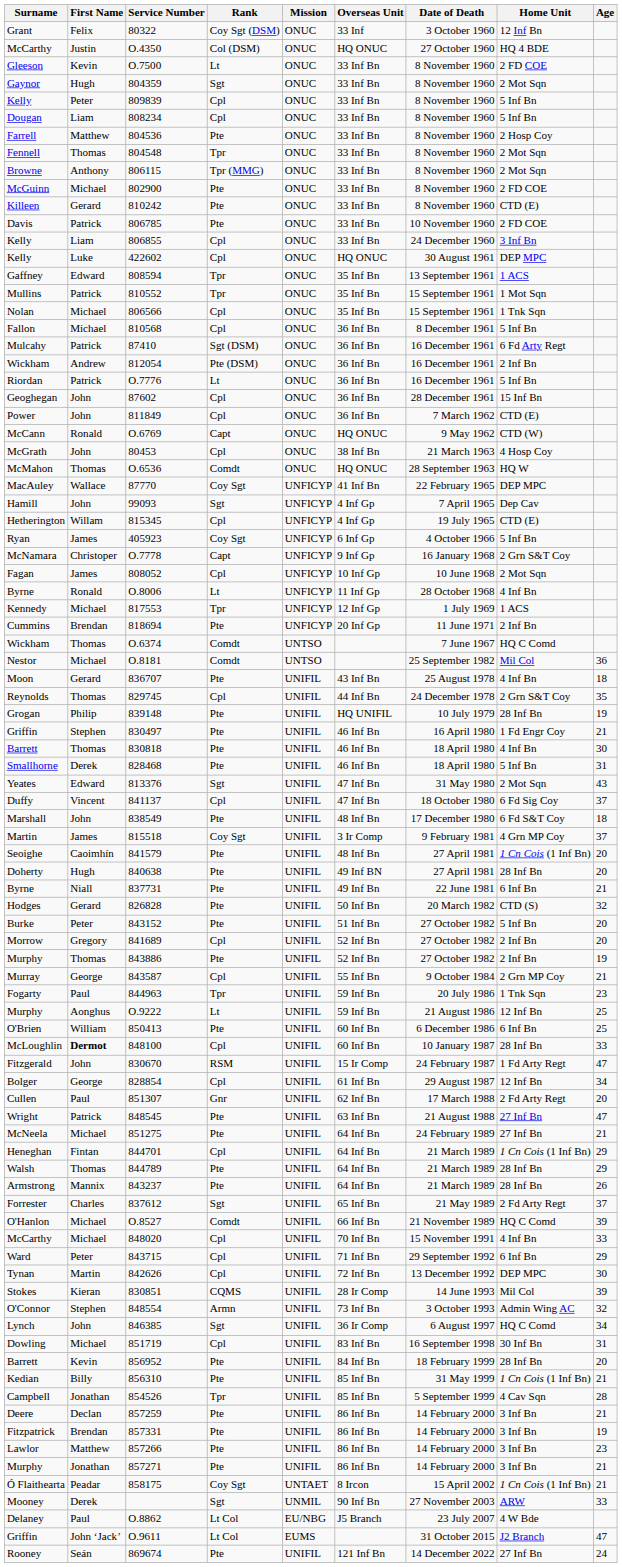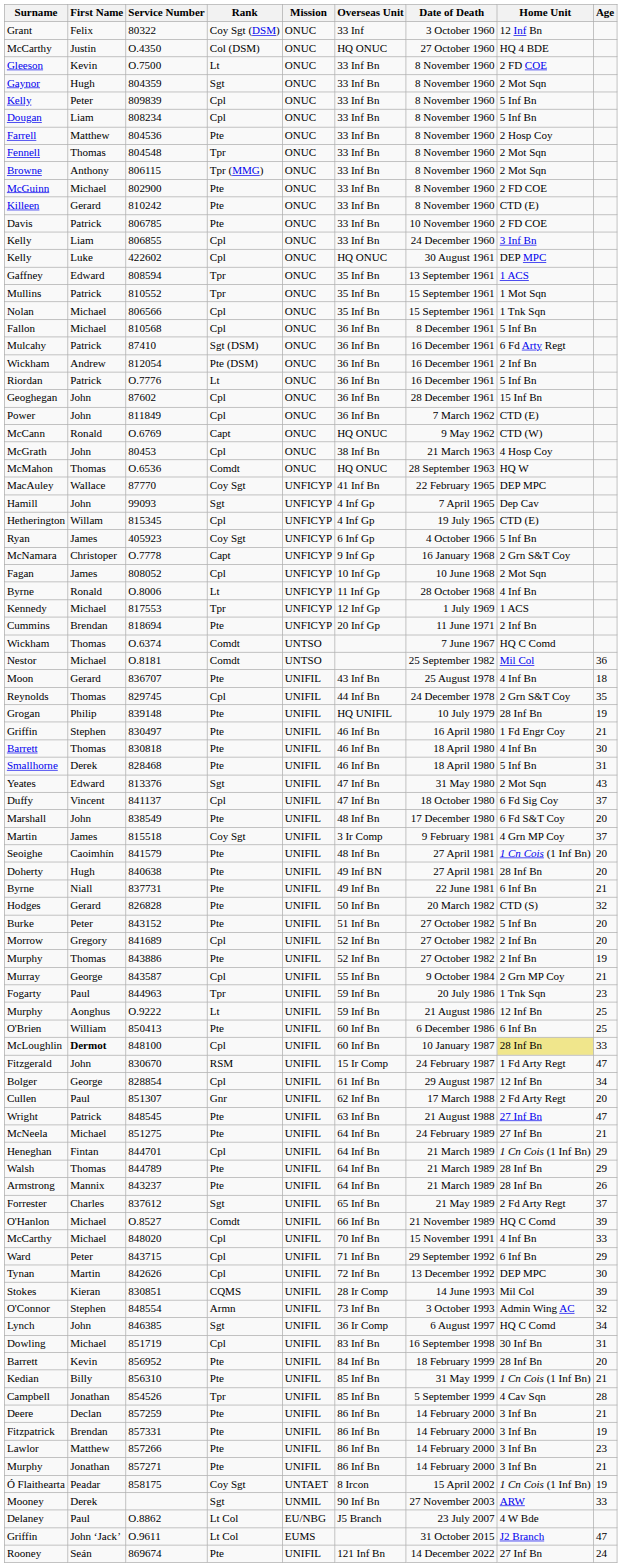 <table class="wikitable sortable">
 <tr>
 <th>Surname</th>
 <th>First Name</th>
 <th>Service Number</th>
 <th>Rank</th>
 <th>Mission</th>
 <th>Overseas Unit</th>
 <th>Date of Death</th>
 <th>Home Unit</th>
 <th>Age</th>
 </tr>
 <tr>
 <td>Grant</td>
 <td>Felix</td>
 <td>80322</td>
 <td>Coy Sgt (<a href='#'>DSM</a>)</td>
 <td>ONUC</td>
 <td>33 Inf</td>
 <td align=right>3 October 1960</td>
 <td>12 <a href='#'>Inf</a> Bn</td>
 <td></td>
 </tr>
 <tr>
 <td>McCarthy</td>
 <td>Justin</td>
 <td>O.4350</td>
 <td>Col (DSM)</td>
 <td>ONUC</td>
 <td>HQ ONUC</td>
 <td align=right>27 October 1960</td>
 <td>HQ 4 BDE</td>
 <td></td>
 </tr>
 <tr>
 <td><a href='#'>Gleeson</a></td>
 <td>Kevin</td>
 <td>O.7500</td>
 <td>Lt</td>
 <td>ONUC</td>
 <td>33 Inf Bn</td>
 <td align=right>8 November 1960</td>
 <td>2 FD <a href='#'>COE</a></td>
 <td></td>
 </tr>
 <tr>
 <td><a href='#'>Gaynor</a></td>
 <td>Hugh</td>
 <td>804359</td>
 <td>Sgt</td>
 <td>ONUC</td>
 <td>33 Inf Bn</td>
 <td align=right>8 November 1960</td>
 <td>2 Mot Sqn</td>
 <td></td>
 </tr>
 <tr>
 <td><a href='#'>Kelly</a></td>
 <td>Peter</td>
 <td>809839</td>
 <td>Cpl</td>
 <td>ONUC</td>
 <td>33 Inf Bn</td>
 <td align=right>8 November 1960</td>
 <td>5 Inf Bn</td>
 <td></td>
 </tr>
 <tr>
 <td><a href='#'>Dougan</a></td>
 <td>Liam</td>
 <td>808234</td>
 <td>Cpl</td>
 <td>ONUC</td>
 <td>33 Inf Bn</td>
 <td align=right>8 November 1960</td>
 <td>5 Inf Bn</td>
 <td></td>
 </tr>
 <tr>
 <td><a href='#'>Farrell</a></td>
 <td>Matthew</td>
 <td>804536</td>
 <td>Pte</td>
 <td>ONUC</td>
 <td>33 Inf Bn</td>
 <td align=right>8 November 1960</td>
 <td>2 Hosp Coy</td>
 <td></td>
 </tr>
 <tr>
 <td><a href='#'>Fennell</a></td>
 <td>Thomas</td>
 <td>804548</td>
 <td>Tpr</td>
 <td>ONUC</td>
 <td>33 Inf Bn</td>
 <td align=right>8 November 1960</td>
 <td>2 Mot Sqn</td>
 <td></td>
 </tr>
 <tr>
 <td><a href='#'>Browne</a></td>
 <td>Anthony</td>
 <td>806115</td>
 <td>Tpr (<a href='#'>MMG</a>)</td>
 <td>ONUC</td>
 <td>33 Inf Bn</td>
 <td align=right>8 November 1960</td>
 <td>2 Mot Sqn</td>
 <td></td>
 </tr>
 <tr>
 <td><a href='#'>McGuinn</a></td>
 <td>Michael</td>
 <td>802900</td>
 <td>Pte</td>
 <td>ONUC</td>
 <td>33 Inf Bn</td>
 <td align=right>8 November 1960</td>
 <td>2 FD COE</td>
 <td></td>
 </tr>
 <tr>
 <td><a href='#'>Killeen</a></td>
 <td>Gerard</td>
 <td>810242</td>
 <td>Pte</td>
 <td>ONUC</td>
 <td>33 Inf Bn</td>
 <td align=right>8 November 1960</td>
 <td>CTD (E)</td>
 <td></td>
 </tr>
 <tr>
 <td>Davis</td>
 <td>Patrick</td>
 <td>806785</td>
 <td>Pte</td>
 <td>ONUC</td>
 <td>33 Inf Bn</td>
 <td align=right>10 November 1960</td>
 <td>2 FD COE</td>
 <td></td>
 </tr>
 <tr>
 <td>Kelly</td>
 <td>Liam</td>
 <td>806855</td>
 <td>Cpl</td>
 <td>ONUC</td>
 <td>33 Inf Bn</td>
 <td align=right>24 December 1960</td>
 <td><a href='#'>3 Inf Bn</a></td>
 <td></td>
 </tr>
 <tr>
 <td>Kelly</td>
 <td>Luke</td>
 <td>422602</td>
 <td>Cpl</td>
 <td>ONUC</td>
 <td>HQ ONUC</td>
 <td align=right>30 August 1961</td>
 <td>DEP <a href='#'>MPC</a></td>
 <td></td>
 </tr>
 <tr>
 <td>Gaffney</td>
 <td>Edward</td>
 <td>808594</td>
 <td>Tpr</td>
 <td>ONUC</td>
 <td>35 Inf Bn</td>
 <td align=right>13 September 1961</td>
 <td><a href='#'>1 ACS</a></td>
 <td></td>
 </tr>
 <tr>
 <td>Mullins</td>
 <td>Patrick</td>
 <td>810552</td>
 <td>Tpr</td>
 <td>ONUC</td>
 <td>35 Inf Bn</td>
 <td align=right>15 September 1961</td>
 <td>1 Mot Sqn</td>
 <td></td>
 </tr>
 <tr>
 <td>Nolan</td>
 <td>Michael</td>
 <td>806566</td>
 <td>Cpl</td>
 <td>ONUC</td>
 <td>35 Inf Bn</td>
 <td align=right>15 September 1961</td>
 <td>1 Tnk Sqn</td>
 <td></td>
 </tr>
 <tr>
 <td>Fallon</td>
 <td>Michael</td>
 <td>810568</td>
 <td>Cpl</td>
 <td>ONUC</td>
 <td>36 Inf Bn</td>
 <td align=right>8 December 1961</td>
 <td>5 Inf Bn</td>
 <td></td>
 </tr>
 <tr>
 <td>Mulcahy</td>
 <td>Patrick</td>
 <td>87410</td>
 <td>Sgt (DSM)</td>
 <td>ONUC</td>
 <td>36 Inf Bn</td>
 <td align=right>16 December 1961</td>
 <td>6 Fd <a href='#'>Arty</a> Regt</td>
 <td></td>
 </tr>
 <tr>
 <td>Wickham</td>
 <td>Andrew</td>
 <td>812054</td>
 <td>Pte (DSM)</td>
 <td>ONUC</td>
 <td>36 Inf Bn</td>
 <td align=right>16 December 1961</td>
 <td>2 Inf Bn</td>
 <td></td>
 </tr>
 <tr>
 <td>Riordan</td>
 <td>Patrick</td>
 <td>O.7776</td>
 <td>Lt</td>
 <td>ONUC</td>
 <td>36 Inf Bn</td>
 <td align=right>16 December 1961</td>
 <td>5 Inf Bn</td>
 <td></td>
 </tr>
 <tr>
 <td>Geoghegan</td>
 <td>John</td>
 <td>87602</td>
 <td>Cpl</td>
 <td>ONUC</td>
 <td>36 Inf Bn</td>
 <td align=right>28 December 1961</td>
 <td>15 Inf Bn</td>
 <td></td>
 </tr>
 <tr>
 <td>Power</td>
 <td>John</td>
 <td>811849</td>
 <td>Cpl</td>
 <td>ONUC</td>
 <td>36 Inf Bn</td>
 <td align=right>7 March 1962</td>
 <td>CTD (E)</td>
 <td></td>
 </tr>
 <tr>
 <td>McCann</td>
 <td>Ronald</td>
 <td>O.6769</td>
 <td>Capt</td>
 <td>ONUC</td>
 <td>HQ ONUC</td>
 <td align=right>9 May 1962</td>
 <td>CTD (W)</td>
 <td></td>
 </tr>
 <tr>
 <td>McGrath</td>
 <td>John</td>
 <td>80453</td>
 <td>Cpl</td>
 <td>ONUC</td>
 <td>38 Inf Bn</td>
 <td align=right>21 March 1963</td>
 <td>4 Hosp Coy</td>
 <td></td>
 </tr>
 <tr>
 <td>McMahon</td>
 <td>Thomas</td>
 <td>O.6536</td>
 <td>Comdt</td>
 <td>ONUC</td>
 <td>HQ ONUC</td>
 <td align=right>28 September 1963</td>
 <td>HQ W</td>
 <td></td>
 </tr>
 <tr>
 <td>MacAuley</td>
 <td>Wallace</td>
 <td>87770</td>
 <td>Coy Sgt</td>
 <td>UNFICYP</td>
 <td>41 Inf Bn</td>
 <td align=right>22 February 1965</td>
 <td>DEP MPC</td>
 <td></td>
 </tr>
 <tr>
 <td>Hamill</td>
 <td>John</td>
 <td>99093</td>
 <td>Sgt</td>
 <td>UNFICYP</td>
 <td>4 Inf Gp</td>
 <td align=right>7 April 1965</td>
 <td>Dep Cav</td>
 <td></td>
 </tr>
 <tr>
 <td>Hetherington</td>
 <td>Willam</td>
 <td>815345</td>
 <td>Cpl</td>
 <td>UNFICYP</td>
 <td>4 Inf Gp</td>
 <td align=right>19 July 1965</td>
 <td>CTD (E)</td>
 <td></td>
 </tr>
 <tr>
 <td>Ryan</td>
 <td>James</td>
 <td>405923</td>
 <td>Coy Sgt</td>
 <td>UNFICYP</td>
 <td>6 Inf Gp</td>
 <td align=right>4 October 1966</td>
 <td>5 Inf Bn</td>
 <td></td>
 </tr>
 <tr>
 <td>McNamara</td>
 <td>Christoper</td>
 <td>O.7778</td>
 <td>Capt</td>
 <td>UNFICYP</td>
 <td>9 Inf Gp</td>
 <td align=right>16 January 1968</td>
 <td>2 Grn S&T Coy</td>
 <td></td>
 </tr>
 <tr>
 <td>Fagan</td>
 <td>James</td>
 <td>808052</td>
 <td>Cpl</td>
 <td>UNFICYP</td>
 <td>10 Inf Gp</td>
 <td align=right>10 June 1968</td>
 <td>2 Mot Sqn</td>
 <td></td>
 </tr>
 <tr>
 <td>Byrne</td>
 <td>Ronald</td>
 <td>O.8006</td>
 <td>Lt</td>
 <td>UNFICYP</td>
 <td>11 Inf Gp</td>
 <td align=right>28 October 1968</td>
 <td>4 Inf Bn</td>
 <td></td>
 </tr>
 <tr>
 <td>Kennedy</td>
 <td>Michael</td>
 <td>817553</td>
 <td>Tpr</td>
 <td>UNFICYP</td>
 <td>12 Inf Gp</td>
 <td align=right>1 July 1969</td>
 <td>1 ACS</td>
 <td></td>
 </tr>
 <tr>
 <td>Cummins</td>
 <td>Brendan</td>
 <td>818694</td>
 <td>Pte</td>
 <td>UNFICYP</td>
 <td>20 Inf Gp</td>
 <td align=right>11 June 1971</td>
 <td>2 Inf Bn</td>
 <td></td>
 </tr>
 <tr>
 <td>Wickham</td>
 <td>Thomas</td>
 <td>O.6374</td>
 <td>Comdt</td>
 <td>UNTSO</td>
 <td></td>
 <td align=right>7 June 1967</td>
 <td>HQ C Comd</td>
 <td></td>
 </tr>
 <tr>
 <td>Nestor</td>
 <td>Michael</td>
 <td>O.8181</td>
 <td>Comdt</td>
 <td>UNTSO</td>
 <td></td>
 <td align=right>25 September 1982</td>
 <td><a href='#'>Mil Col</a></td>
 <td>36</td>
 </tr>
 <tr>
 <td>Moon</td>
 <td>Gerard</td>
 <td>836707</td>
 <td>Pte</td>
 <td>UNIFIL</td>
 <td>43 Inf Bn</td>
 <td align=right>25 August 1978</td>
 <td>4 Inf Bn</td>
 <td>18</td>
 </tr>
 <tr>
 <td>Reynolds</td>
 <td>Thomas</td>
 <td>829745</td>
 <td>Cpl</td>
 <td>UNIFIL</td>
 <td>44 Inf Bn</td>
 <td align=right>24 December 1978</td>
 <td>2 Grn S&T Coy</td>
 <td>35</td>
 </tr>
 <tr>
 <td>Grogan</td>
 <td>Philip</td>
 <td>839148</td>
 <td>Pte</td>
 <td>UNIFIL</td>
 <td>HQ UNIFIL</td>
 <td align=right>10 July 1979</td>
 <td>28 Inf Bn</td>
 <td>19</td>
 </tr>
 <tr>
 <td>Griffin</td>
 <td>Stephen</td>
 <td>830497</td>
 <td>Pte</td>
 <td>UNIFIL</td>
 <td>46 Inf Bn</td>
 <td align=right>16 April 1980</td>
 <td>1 Fd Engr Coy</td>
 <td>21</td>
 </tr>
 <tr>
 <td><a href='#'>Barrett</a></td>
 <td>Thomas</td>
 <td>830818</td>
 <td>Pte</td>
 <td>UNIFIL</td>
 <td>46 Inf Bn</td>
 <td align=right>18 April 1980</td>
 <td>4 Inf Bn</td>
 <td>30</td>
 </tr>
 <tr>
 <td><a href='#'>Smallhorne</a></td>
 <td>Derek</td>
 <td>828468</td>
 <td>Pte</td>
 <td>UNIFIL</td>
 <td>46 Inf Bn</td>
 <td align=right>18 April 1980</td>
 <td>5 Inf Bn</td>
 <td>31</td>
 </tr>
 <tr>
 <td>Yeates</td>
 <td>Edward</td>
 <td>813376</td>
 <td>Sgt</td>
 <td>UNIFIL</td>
 <td>47 Inf Bn</td>
 <td align=right>31 May 1980</td>
 <td>2 Mot Sqn</td>
 <td>43</td>
 </tr>
 <tr>
 <td>Duffy</td>
 <td>Vincent</td>
 <td>841137</td>
 <td>Cpl</td>
 <td>UNIFIL</td>
 <td>47 Inf Bn</td>
 <td align=right>18 October 1980</td>
 <td>6 Fd Sig Coy</td>
 <td>37</td>
 </tr>
 <tr>
 <td>Marshall</td>
 <td>John</td>
 <td>838549</td>
 <td>Pte</td>
 <td>UNIFIL</td>
 <td>48 Inf Bn</td>
 <td align=right>17 December 1980</td>
 <td>6 Fd S&T Coy</td>
-<td>18</td>
+<td>20</td>
 </tr>
 <tr>
 <td>Martin</td>
 <td>James</td>
 <td>815518</td>
 <td>Coy Sgt</td>
 <td>UNIFIL</td>
 <td>3 Ir Comp</td>
 <td align=right>9 February 1981</td>
 <td>4 Grn MP Coy</td>
 <td>37</td>
 </tr>
 <tr>
 <td>Seoighe</td>
 <td>Caoimhín</td>
 <td>841579</td>
 <td>Pte</td>
 <td>UNIFIL</td>
 <td>48 Inf Bn</td>
 <td align=right>27 April 1981</td>
 <td><em><a href='#'>1 Cn Cois</a></em> (1 Inf Bn)</td>
 <td>20</td>
 </tr>
 <tr>
 <td>Doherty</td>
 <td>Hugh</td>
 <td>840638</td>
 <td>Pte</td>
 <td>UNIFIL</td>
 <td>49 Inf BN</td>
 <td align=right>27 April 1981</td>
 <td>28 Inf Bn</td>
 <td>20</td>
 </tr>
 <tr>
 <td>Byrne</td>
 <td>Niall</td>
 <td>837731</td>
 <td>Pte</td>
 <td>UNIFIL</td>
 <td>49 Inf Bn</td>
 <td align=right>22 June 1981</td>
 <td>6 Inf Bn</td>
 <td>21</td>
 </tr>
 <tr>
 <td>Hodges</td>
 <td>Gerard</td>
 <td>826828</td>
 <td>Pte</td>
 <td>UNIFIL</td>
 <td>50 Inf Bn</td>
 <td align=right>20 March 1982</td>
 <td>CTD (S)</td>
 <td>32</td>
 </tr>
 <tr>
 <td>Burke</td>
 <td>Peter</td>
 <td>843152</td>
 <td>Pte</td>
 <td>UNIFIL</td>
 <td>51 Inf Bn</td>
 <td align=right>27 October 1982</td>
 <td>5 Inf Bn</td>
 <td>20</td>
 </tr>
 <tr>
 <td>Morrow</td>
 <td>Gregory</td>
 <td>841689</td>
 <td>Cpl</td>
 <td>UNIFIL</td>
 <td>52 Inf Bn</td>
 <td align=right>27 October 1982</td>
 <td>2 Inf Bn</td>
 <td>20</td>
 </tr>
 <tr>
 <td>Murphy</td>
 <td>Thomas</td>
 <td>843886</td>
 <td>Pte</td>
 <td>UNIFIL</td>
 <td>52 Inf Bn</td>
 <td align=right>27 October 1982</td>
 <td>2 Inf Bn</td>
 <td>19</td>
 </tr>
 <tr>
 <td>Murray</td>
 <td>George</td>
 <td>843587</td>
 <td>Cpl</td>
 <td>UNIFIL</td>
 <td>55 Inf Bn</td>
 <td align=right>9 October 1984</td>
 <td>2 Grn MP Coy</td>
 <td>21</td>
 </tr>
 <tr>
 <td>Fogarty</td>
 <td>Paul</td>
 <td>844963</td>
 <td>Tpr</td>
 <td>UNIFIL</td>
 <td>59 Inf Bn</td>
 <td align=right>20 July 1986</td>
 <td>1 Tnk Sqn</td>
 <td>23</td>
 </tr>
 <tr>
 <td>Murphy</td>
 <td>Aonghus</td>
 <td>O.9222</td>
 <td>Lt</td>
 <td>UNIFIL</td>
 <td>59 Inf Bn</td>
 <td align=right>21 August 1986</td>
 <td>12 Inf Bn</td>
 <td>25</td>
 </tr>
 <tr>
 <td>O'Brien</td>
 <td>William</td>
 <td>850413</td>
 <td>Pte</td>
 <td>UNIFIL</td>
 <td>60 Inf Bn</td>
 <td align=right>6 December 1986</td>
 <td>6 Inf Bn</td>
 <td>25</td>
 </tr>
 <tr>
 <td>McLoughlin</td>
 <td><strong>Dermot</strong></td>
 <td>848100</td>
 <td>Cpl</td>
 <td>UNIFIL</td>
 <td>60 Inf Bn</td>
 <td align=right>10 January 1987</td>
-<td>28 Inf Bn</td>
+<td style="background: khaki;">28 Inf Bn</td>
 <td>33</td>
 </tr>
 <tr>
 <td>Fitzgerald</td>
 <td>John</td>
 <td>830670</td>
 <td>RSM</td>
 <td>UNIFIL</td>
 <td>15 Ir Comp</td>
 <td align=right>24 February 1987</td>
 <td>1 Fd Arty Regt</td>
 <td>47</td>
 </tr>
 <tr>
 <td>Bolger</td>
 <td>George</td>
 <td>828854</td>
 <td>Cpl</td>
 <td>UNIFIL</td>
 <td>61 Inf Bn</td>
 <td align=right>29 August 1987</td>
 <td>12 Inf Bn</td>
 <td>34</td>
 </tr>
 <tr>
 <td>Cullen</td>
 <td>Paul</td>
 <td>851307</td>
 <td>Gnr</td>
 <td>UNIFIL</td>
 <td>62 Inf Bn</td>
 <td align=right>17 March 1988</td>
 <td>2 Fd Arty Regt</td>
 <td>20</td>
 </tr>
 <tr>
 <td>Wright</td>
 <td>Patrick</td>
 <td>848545</td>
 <td>Pte</td>
 <td>UNIFIL</td>
 <td>63 Inf Bn</td>
 <td align=right>21 August 1988</td>
 <td><a href='#'>27 Inf Bn</a></td>
 <td>47</td>
 </tr>
 <tr>
 <td>McNeela</td>
 <td>Michael</td>
 <td>851275</td>
 <td>Pte</td>
 <td>UNIFIL</td>
 <td>64 Inf Bn</td>
 <td align=right>24 February 1989</td>
 <td>27 Inf Bn</td>
 <td>21</td>
 </tr>
 <tr>
 <td>Heneghan</td>
 <td>Fintan</td>
 <td>844701</td>
 <td>Cpl</td>
 <td>UNIFIL</td>
 <td>64 Inf Bn</td>
 <td align=right>21 March 1989</td>
 <td><em>1 Cn Cois</em> (1 Inf Bn)</td>
 <td>29</td>
 </tr>
 <tr>
 <td>Walsh</td>
 <td>Thomas</td>
 <td>844789</td>
 <td>Pte</td>
 <td>UNIFIL</td>
 <td>64 Inf Bn</td>
 <td align=right>21 March 1989</td>
 <td>28 Inf Bn</td>
 <td>29</td>
 </tr>
 <tr>
 <td>Armstrong</td>
 <td>Mannix</td>
 <td>843237</td>
 <td>Pte</td>
 <td>UNIFIL</td>
 <td>64 Inf Bn</td>
 <td align=right>21 March 1989</td>
 <td>28 Inf Bn</td>
 <td>26</td>
 </tr>
 <tr>
 <td>Forrester</td>
 <td>Charles</td>
 <td>837612</td>
 <td>Sgt</td>
 <td>UNIFIL</td>
 <td>65 Inf Bn</td>
 <td align=right>21 May 1989</td>
 <td>2 Fd Arty Regt</td>
 <td>37</td>
 </tr>
 <tr>
 <td>O'Hanlon</td>
 <td>Michael</td>
 <td>O.8527</td>
 <td>Comdt</td>
 <td>UNIFIL</td>
 <td>66 Inf Bn</td>
 <td align=right>21 November 1989</td>
 <td>HQ C Comd</td>
 <td>39</td>
 </tr>
 <tr>
 <td>McCarthy</td>
 <td>Michael</td>
 <td>848020</td>
 <td>Cpl</td>
 <td>UNIFIL</td>
 <td>70 Inf Bn</td>
 <td align=right>15 November 1991</td>
 <td>4 Inf Bn</td>
 <td>33</td>
 </tr>
 <tr>
 <td>Ward</td>
 <td>Peter</td>
 <td>843715</td>
 <td>Cpl</td>
 <td>UNIFIL</td>
 <td>71 Inf Bn</td>
 <td align=right>29 September 1992</td>
 <td>6 Inf Bn</td>
 <td>29</td>
 </tr>
 <tr>
 <td>Tynan</td>
 <td>Martin</td>
 <td>842626</td>
 <td>Cpl</td>
 <td>UNIFIL</td>
 <td>72 Inf Bn</td>
 <td align=right>13 December 1992</td>
 <td>DEP MPC</td>
 <td>30</td>
 </tr>
 <tr>
 <td>Stokes</td>
 <td>Kieran</td>
 <td>830851</td>
 <td>CQMS</td>
 <td>UNIFIL</td>
 <td>28 Ir Comp</td>
 <td align=right>14 June 1993</td>
 <td>Mil Col</td>
 <td>39</td>
 </tr>
 <tr>
 <td>O'Connor</td>
 <td>Stephen</td>
 <td>848554</td>
 <td>Armn</td>
 <td>UNIFIL</td>
 <td>73 Inf Bn</td>
 <td align=right>3 October 1993</td>
 <td>Admin Wing <a href='#'>AC</a></td>
 <td>32</td>
 </tr>
 <tr>
 <td>Lynch</td>
 <td>John</td>
 <td>846385</td>
 <td>Sgt</td>
 <td>UNIFIL</td>
 <td>36 Ir Comp</td>
 <td align=right>6 August 1997</td>
 <td>HQ C Comd</td>
 <td>34</td>
 </tr>
 <tr>
 <td>Dowling</td>
 <td>Michael</td>
 <td>851719</td>
 <td>Cpl</td>
 <td>UNIFIL</td>
 <td>83 Inf Bn</td>
 <td align=right>16 September 1998</td>
 <td>30 Inf Bn</td>
 <td>31</td>
 </tr>
 <tr>
 <td>Barrett</td>
 <td>Kevin</td>
 <td>856952</td>
 <td>Pte</td>
 <td>UNIFIL</td>
 <td>84 Inf Bn</td>
 <td align=right>18 February 1999</td>
 <td>28 Inf Bn</td>
 <td>20</td>
 </tr>
 <tr>
 <td>Kedian</td>
 <td>Billy</td>
 <td>856310</td>
 <td>Pte</td>
 <td>UNIFIL</td>
 <td>85 Inf Bn</td>
 <td align=right>31 May 1999</td>
 <td><em>1 Cn Cois</em> (1 Inf Bn)</td>
 <td>21</td>
 </tr>
 <tr>
 <td>Campbell</td>
 <td>Jonathan</td>
 <td>854526</td>
 <td>Tpr</td>
 <td>UNIFIL</td>
 <td>85 Inf Bn</td>
 <td align=right>5 September 1999</td>
 <td>4 Cav Sqn</td>
 <td>28</td>
 </tr>
 <tr>
 <td>Deere</td>
 <td>Declan</td>
 <td>857259</td>
 <td>Pte</td>
 <td>UNIFIL</td>
 <td>86 Inf Bn</td>
 <td align=right>14 February 2000</td>
 <td>3 Inf Bn</td>
 <td>21</td>
 </tr>
 <tr>
 <td>Fitzpatrick</td>
 <td>Brendan</td>
 <td>857331</td>
 <td>Pte</td>
 <td>UNIFIL</td>
 <td>86 Inf Bn</td>
 <td align=right>14 February 2000</td>
 <td>3 Inf Bn</td>
 <td>19</td>
 </tr>
 <tr>
 <td>Lawlor</td>
 <td>Matthew</td>
 <td>857266</td>
 <td>Pte</td>
 <td>UNIFIL</td>
 <td>86 Inf Bn</td>
 <td align=right>14 February 2000</td>
 <td>3 Inf Bn</td>
 <td>23</td>
 </tr>
 <tr>
 <td>Murphy</td>
 <td>Jonathan</td>
 <td>857271</td>
 <td>Pte</td>
 <td>UNIFIL</td>
 <td>86 Inf Bn</td>
 <td align=right>14 February 2000</td>
 <td>3 Inf Bn</td>
 <td>21</td>
 </tr>
 <tr>
 <td>Ó Flaithearta</td>
 <td>Peadar</td>
 <td>858175</td>
 <td>Coy Sgt</td>
 <td>UNTAET</td>
 <td>8 Ircon</td>
 <td align=right>15 April 2002</td>
 <td><em>1 Cn Cois</em> (1 Inf Bn)</td>
-<td>21</td>
+<td>19</td>
 </tr>
 <tr>
 <td>Mooney</td>
 <td>Derek</td>
 <td></td>
 <td>Sgt</td>
 <td>UNMIL</td>
 <td>90 Inf Bn</td>
 <td align=right>27 November 2003</td>
 <td><a href='#'>ARW</a></td>
 <td>33</td>
 </tr>
 <tr>
 <td>Delaney</td>
 <td>Paul</td>
 <td>O.8862</td>
 <td>Lt Col</td>
 <td>EU/NBG</td>
 <td>J5 Branch</td>
 <td align=right>23 July 2007</td>
 <td>4 W Bde</td>
 <td></td>
 </tr>
 <tr>
 <td>Griffin</td>
 <td>John ‘Jack’</td>
 <td>O.9611</td>
 <td>Lt Col</td>
 <td>EUMS</td>
 <td></td>
 <td align=right>31 October 2015</td>
 <td><a href='#'>J2 Branch</a></td>
 <td>47</td>
 </tr>
 <tr>
 <td> Rooney</td>
 <td>Seán</td>
 <td>869674</td>
 <td>Pte</td>
 <td>UNIFIL</td>
 <td>121 Inf Bn</td>
 <td align=right>14 December 2022</td>
 <td>27 Inf Bn</td>
 <td>24</td>
 </tr>
 </table>
